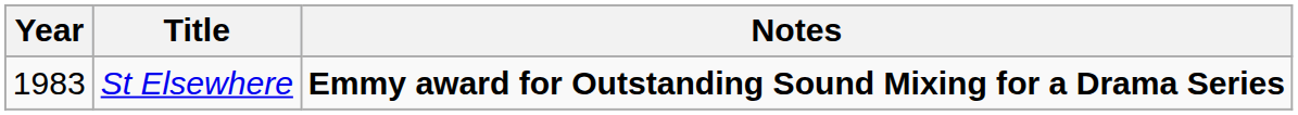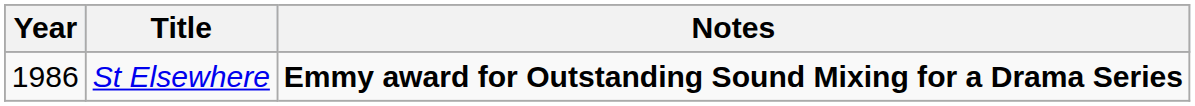 <table class="wikitable">
 <tr style="background:#b0c4de; text-align:center;">
 <th>Year</th>
 <th>Title</th>
 <th>Notes</th>
 </tr>
 <tr>
-<td>1983</td>
+<td>1986</td>
 <td><em><a href='#'>St Elsewhere</a></em></td>
 <td><strong>Emmy award for Outstanding Sound Mixing for a Drama Series</strong></td>
 </tr>
 </table>
